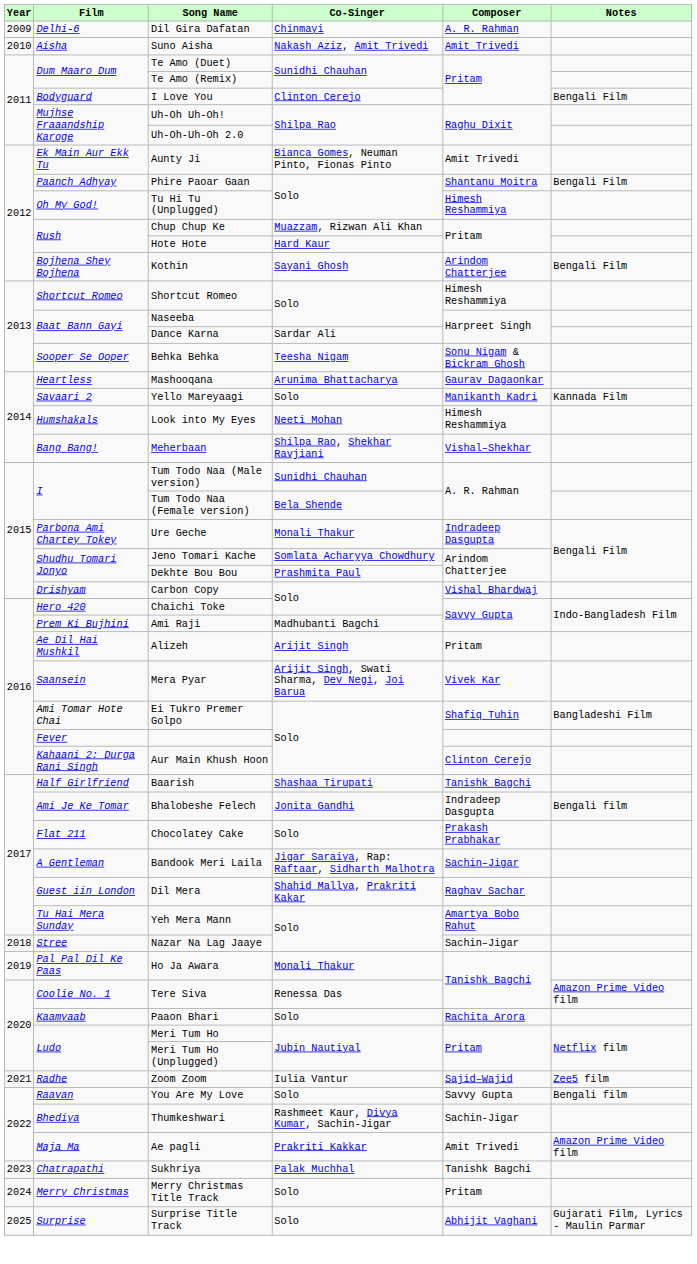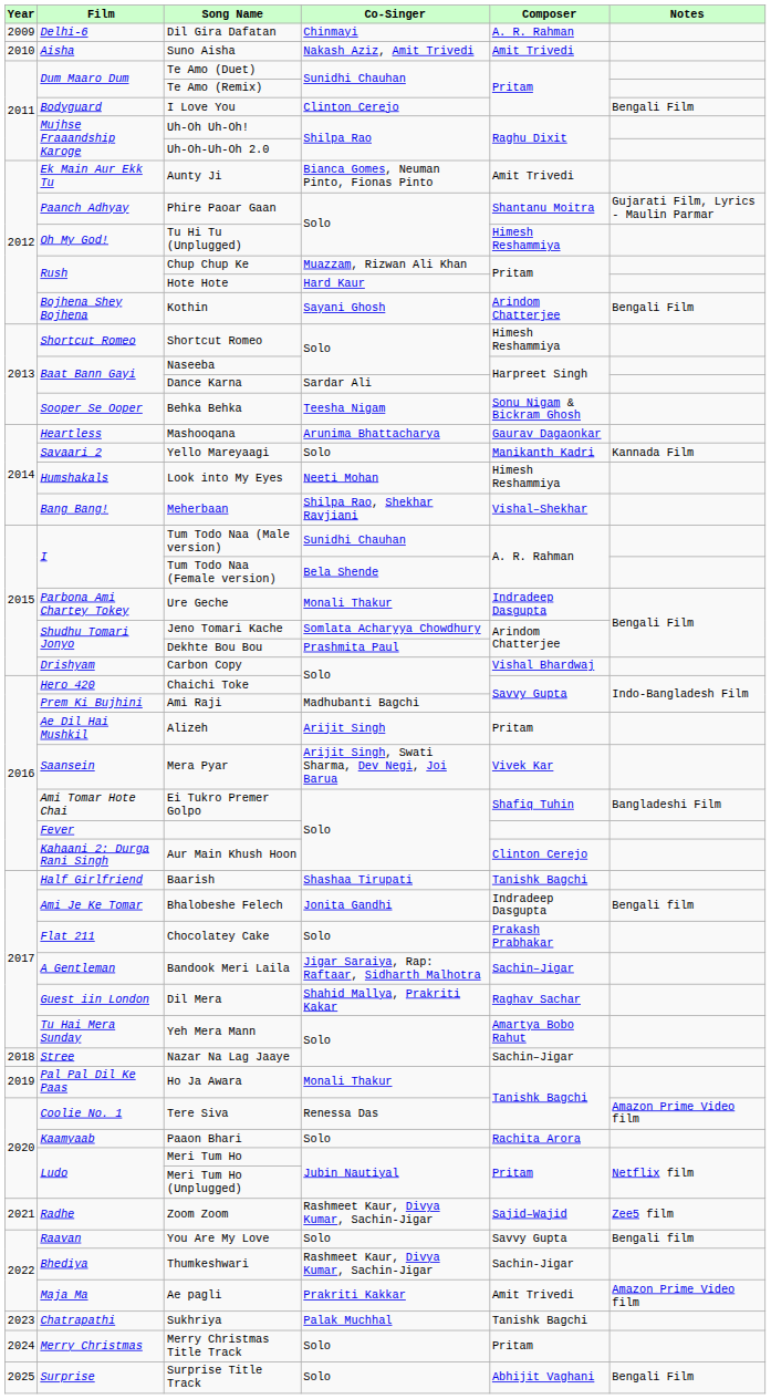 <table class="wikitable sortable">
 <tr>
 <th style="background:#cfc; text-align:center;"><strong>Year</strong></th>
 <th style="background:#cfc; text-align:center;"><strong>Film</strong></th>
 <th style="background:#cfc; text-align:center;"><strong>Song Name</strong></th>
 <th style="background:#cfc; text-align:center;"><strong>Co-Singer</strong></th>
 <th style="background:#cfc; text-align:center;"><strong>Composer</strong></th>
 <th style="background:#cfc; text-align:center;"><strong>Notes</strong></th>
 </tr>
 <tr>
 <td>2009</td>
 <td><em><a href='#'>Delhi-6</a></em></td>
 <td>Dil Gira Dafatan</td>
 <td><a href='#'>Chinmayi</a></td>
 <td><a href='#'>A. R. Rahman</a></td>
 <td></td>
 </tr>
 <tr>
 <td>2010</td>
 <td><em><a href='#'>Aisha</a></em></td>
 <td>Suno Aisha</td>
 <td><a href='#'>Nakash Aziz</a>, <a href='#'>Amit Trivedi</a></td>
 <td><a href='#'>Amit Trivedi</a></td>
 <td></td>
 </tr>
 <tr>
 <td rowspan=5>2011</td>
 <td rowspan="2"><em><a href='#'>Dum Maaro Dum</a></em></td>
 <td>Te Amo (Duet)</td>
 <td rowspan="2"><a href='#'>Sunidhi Chauhan</a></td>
 <td rowspan="3"><a href='#'>Pritam</a></td>
 <td></td>
 </tr>
 <tr>
 <td>Te Amo (Remix)</td>
 <td></td>
 </tr>
 <tr>
 <td><em><a href='#'>Bodyguard</a></em></td>
 <td>I Love You</td>
 <td><a href='#'>Clinton Cerejo</a></td>
 <td>Bengali Film</td>
 </tr>
 <tr>
 <td rowspan="2"><em><a href='#'>Mujhse Fraaandship Karoge</a></em></td>
 <td>Uh-Oh Uh-Oh!</td>
 <td rowspan=2><a href='#'>Shilpa Rao</a></td>
 <td rowspan="2"><a href='#'>Raghu Dixit</a></td>
 <td></td>
 </tr>
 <tr>
 <td>Uh-Oh-Uh-Oh 2.0</td>
 <td></td>
 </tr>
 <tr>
 <td rowspan=6>2012</td>
 <td><em><a href='#'>Ek Main Aur Ekk Tu</a></em></td>
 <td>Aunty Ji</td>
 <td><a href='#'>Bianca Gomes</a>, Neuman Pinto, Fionas Pinto</td>
 <td>Amit Trivedi</td>
 <td></td>
 </tr>
 <tr>
 <td><em><a href='#'>Paanch Adhyay</a></em></td>
 <td>Phire Paoar Gaan</td>
 <td rowspan=2>Solo</td>
 <td><a href='#'>Shantanu Moitra</a></td>
-<td>Bengali Film</td>
+<td>Gujarati Film, Lyrics - Maulin Parmar</td>
 </tr>
 <tr>
 <td><em><a href='#'>Oh My God!</a></em></td>
 <td>Tu Hi Tu (Unplugged)</td>
 <td><a href='#'>Himesh Reshammiya</a></td>
 <td></td>
 </tr>
 <tr>
 <td rowspan="2"><em><a href='#'>Rush</a></em></td>
 <td>Chup Chup Ke</td>
 <td><a href='#'>Muazzam</a>, Rizwan Ali Khan</td>
 <td rowspan="2">Pritam</td>
 <td></td>
 </tr>
 <tr>
 <td>Hote Hote</td>
 <td><a href='#'>Hard Kaur</a></td>
 <td></td>
 </tr>
 <tr>
 <td><em><a href='#'>Bojhena Shey Bojhena</a></em></td>
 <td>Kothin</td>
 <td><a href='#'>Sayani Ghosh</a></td>
 <td><a href='#'>Arindom Chatterjee</a></td>
 <td>Bengali Film</td>
 </tr>
 <tr>
 <td rowspan=4>2013</td>
 <td><em><a href='#'>Shortcut Romeo</a></em></td>
 <td>Shortcut Romeo</td>
 <td rowspan=2>Solo</td>
 <td>Himesh Reshammiya</td>
 <td></td>
 </tr>
 <tr>
 <td rowspan="2"><em><a href='#'>Baat Bann Gayi</a></em></td>
 <td>Naseeba</td>
 <td rowspan="2">Harpreet Singh</td>
 <td></td>
 </tr>
 <tr>
 <td>Dance Karna</td>
 <td>Sardar Ali</td>
 <td></td>
 </tr>
 <tr>
 <td><em><a href='#'>Sooper Se Ooper</a></em></td>
 <td>Behka Behka</td>
 <td><a href='#'>Teesha Nigam</a></td>
 <td><a href='#'>Sonu Nigam</a> & <a href='#'>Bickram Ghosh</a></td>
 <td></td>
 </tr>
 <tr>
 <td rowspan=4>2014</td>
 <td><em><a href='#'>Heartless</a></em></td>
 <td>Mashooqana</td>
 <td><a href='#'>Arunima Bhattacharya</a></td>
 <td><a href='#'>Gaurav Dagaonkar</a></td>
 <td></td>
 </tr>
 <tr>
 <td><em><a href='#'>Savaari 2</a></em></td>
 <td>Yello Mareyaagi</td>
 <td>Solo</td>
 <td><a href='#'>Manikanth Kadri</a></td>
 <td>Kannada Film</td>
 </tr>
 <tr>
 <td><em><a href='#'>Humshakals</a></em></td>
 <td>Look into My Eyes</td>
 <td><a href='#'>Neeti Mohan</a></td>
 <td>Himesh Reshammiya</td>
 <td></td>
 </tr>
 <tr>
 <td><em><a href='#'>Bang Bang!</a></em></td>
 <td><a href='#'>Meherbaan</a></td>
 <td><a href='#'>Shilpa Rao</a>, <a href='#'>Shekhar Ravjiani</a></td>
 <td><a href='#'>Vishal–Shekhar</a></td>
 <td></td>
 </tr>
 <tr>
 <td rowspan="6">2015</td>
 <td rowspan="2"><em><a href='#'>I</a></em></td>
 <td>Tum Todo Naa (Male version)</td>
 <td><a href='#'>Sunidhi Chauhan</a></td>
 <td rowspan="2">A. R. Rahman</td>
 <td></td>
 </tr>
 <tr>
 <td>Tum Todo Naa (Female version)</td>
 <td><a href='#'>Bela Shende</a></td>
 <td></td>
 </tr>
 <tr>
 <td><em><a href='#'>Parbona Ami Chartey Tokey</a></em></td>
 <td>Ure Geche</td>
 <td><a href='#'>Monali Thakur</a></td>
 <td><a href='#'>Indradeep Dasgupta</a></td>
 <td rowspan="3">Bengali Film</td>
 </tr>
 <tr>
 <td rowspan="2"><em><a href='#'>Shudhu Tomari Jonyo</a></em></td>
 <td>Jeno Tomari Kache</td>
 <td><a href='#'>Somlata Acharyya Chowdhury</a></td>
 <td rowspan="2">Arindom Chatterjee</td>
 </tr>
 <tr>
 <td>Dekhte Bou Bou</td>
 <td><a href='#'>Prashmita Paul</a></td>
 </tr>
 <tr>
 <td><a href='#'><em>Drishyam</em></a></td>
 <td>Carbon Copy</td>
 <td rowspan=2>Solo</td>
 <td><a href='#'>Vishal Bhardwaj</a></td>
 <td></td>
 </tr>
 <tr>
 <td rowspan=7>2016</td>
 <td><em><a href='#'>Hero 420</a></em></td>
 <td>Chaichi Toke</td>
 <td rowspan="2"><a href='#'>Savvy Gupta</a></td>
 <td rowspan="2">Indo-Bangladesh Film</td>
 </tr>
 <tr>
 <td><em><a href='#'>Prem Ki Bujhini</a></em></td>
 <td>Ami Raji</td>
 <td>Madhubanti Bagchi</td>
 </tr>
 <tr>
 <td><em><a href='#'>Ae Dil Hai Mushkil</a></em></td>
 <td>Alizeh</td>
 <td><a href='#'>Arijit Singh</a></td>
 <td>Pritam</td>
 <td></td>
 </tr>
 <tr>
 <td><em><a href='#'>Saansein</a></em></td>
 <td>Mera Pyar</td>
 <td><a href='#'>Arijit Singh</a>, Swati Sharma, <a href='#'>Dev Negi</a>, <a href='#'>Joi Barua</a></td>
 <td><a href='#'>Vivek Kar</a></td>
 <td></td>
 </tr>
 <tr>
 <td><em>Ami Tomar Hote Chai</em></td>
 <td>Ei Tukro Premer Golpo</td>
 <td rowspan=3>Solo</td>
 <td><a href='#'>Shafiq Tuhin</a></td>
 <td>Bangladeshi Film</td>
 </tr>
 <tr>
 <td><em><a href='#'>Fever</a></em></td>
 <td Look Look (Fever)></td>
 <td></td>
 </tr>
 <tr>
 <td><em><a href='#'>Kahaani 2: Durga Rani Singh</a></em></td>
 <td>Aur Main Khush Hoon</td>
 <td><a href='#'>Clinton Cerejo</a></td>
 <td></td>
 </tr>
 <tr>
 <td rowspan="6">2017</td>
 <td><em><a href='#'>Half Girlfriend</a></em></td>
 <td>Baarish</td>
 <td><a href='#'>Shashaa Tirupati</a></td>
 <td><a href='#'>Tanishk Bagchi</a></td>
 <td></td>
 </tr>
 <tr>
 <td><em><a href='#'>Ami Je Ke Tomar</a></em></td>
 <td>Bhalobeshe Felech</td>
 <td><a href='#'>Jonita Gandhi</a></td>
 <td>Indradeep Dasgupta</td>
 <td>Bengali film</td>
 </tr>
 <tr>
 <td><em><a href='#'>Flat 211</a></em></td>
 <td>Chocolatey Cake</td>
 <td>Solo</td>
 <td><a href='#'>Prakash Prabhakar</a></td>
 <td></td>
 </tr>
 <tr>
 <td><em><a href='#'>A Gentleman</a></em></td>
 <td>Bandook Meri Laila</td>
 <td><a href='#'>Jigar Saraiya</a>, Rap: <a href='#'>Raftaar</a>, <a href='#'>Sidharth Malhotra</a></td>
 <td><a href='#'>Sachin–Jigar</a></td>
 <td></td>
 </tr>
 <tr>
 <td><em><a href='#'>Guest iin London</a></em></td>
 <td>Dil Mera</td>
 <td><a href='#'>Shahid Mallya</a>, <a href='#'>Prakriti Kakar</a></td>
 <td><a href='#'>Raghav Sachar</a></td>
 <td></td>
 </tr>
 <tr>
 <td><em><a href='#'>Tu Hai Mera Sunday</a></em></td>
 <td>Yeh Mera Mann</td>
 <td rowspan=2>Solo</td>
 <td><a href='#'>Amartya Bobo Rahut</a></td>
 <td></td>
 </tr>
 <tr>
 <td>2018</td>
 <td><em><a href='#'>Stree</a></em></td>
 <td>Nazar Na Lag Jaaye</td>
 <td>Sachin–Jigar</td>
 <td></td>
 </tr>
 <tr>
 <td>2019</td>
 <td><em><a href='#'>Pal Pal Dil Ke Paas</a></em></td>
 <td>Ho Ja Awara</td>
 <td><a href='#'>Monali Thakur</a></td>
 <td rowspan=2><a href='#'>Tanishk Bagchi</a></td>
 <td></td>
 </tr>
 <tr>
 <td rowspan=4>2020</td>
 <td><em><a href='#'>Coolie No. 1</a></em></td>
 <td>Tere Siva</td>
 <td>Renessa Das</td>
 <td><a href='#'>Amazon Prime Video</a> film</td>
 </tr>
 <tr>
 <td><em><a href='#'>Kaamyaab</a></em></td>
 <td>Paaon Bhari</td>
 <td>Solo</td>
 <td><a href='#'>Rachita Arora</a></td>
 <td></td>
 </tr>
 <tr>
 <td rowspan=2><em><a href='#'>Ludo</a></em></td>
 <td>Meri Tum Ho</td>
 <td rowspan=2><a href='#'>Jubin Nautiyal</a></td>
 <td rowspan=2><a href='#'>Pritam</a></td>
 <td rowspan=2><a href='#'>Netflix</a> film</td>
 </tr>
 <tr>
 <td>Meri Tum Ho (Unplugged)</td>
 </tr>
 <tr>
 <td>2021</td>
 <td><em><a href='#'>Radhe</a></em></td>
 <td>Zoom Zoom</td>
-<td>Iulia Vantur</td>
+<td>Rashmeet Kaur, <a href='#'>Divya Kumar</a>, Sachin-Jigar</td>
 <td><a href='#'>Sajid–Wajid</a></td>
 <td><a href='#'>Zee5</a> film</td>
 </tr>
 <tr>
 <td rowspan=3>2022</td>
 <td><em><a href='#'>Raavan</a></em></td>
 <td>You Are My Love</td>
 <td>Solo</td>
 <td>Savvy Gupta</td>
 <td>Bengali film</td>
 </tr>
 <tr>
 <td><em><a href='#'>Bhediya</a></em></td>
 <td>Thumkeshwari</td>
 <td>Rashmeet Kaur, <a href='#'>Divya Kumar</a>, Sachin-Jigar</td>
 <td>Sachin-Jigar</td>
 <td></td>
 </tr>
 <tr>
 <td><em><a href='#'>Maja Ma</a></em></td>
 <td>Ae pagli</td>
 <td><a href='#'>Prakriti Kakkar</a></td>
 <td>Amit Trivedi</td>
 <td><a href='#'>Amazon Prime Video</a> film</td>
 </tr>
 <tr>
 <td>2023</td>
 <td><em><a href='#'>Chatrapathi</a></em></td>
 <td>Sukhriya</td>
 <td><a href='#'>Palak Muchhal</a></td>
 <td>Tanishk Bagchi</td>
 <td></td>
 </tr>
 <tr>
 <td>2024</td>
 <td><em><a href='#'>Merry Christmas</a></em></td>
 <td>Merry Christmas Title Track</td>
 <td>Solo</td>
 <td>Pritam</td>
 <td></td>
 </tr>
 <tr>
 <td>2025</td>
 <td><em><a href='#'>Surprise</a></em></td>
 <td>Surprise Title Track</td>
 <td>Solo</td>
 <td><a href='#'>Abhijit Vaghani</a></td>
-<td>Gujarati Film, Lyrics - Maulin Parmar</td>
+<td>Bengali Film</td>
 </tr>
 </table>
